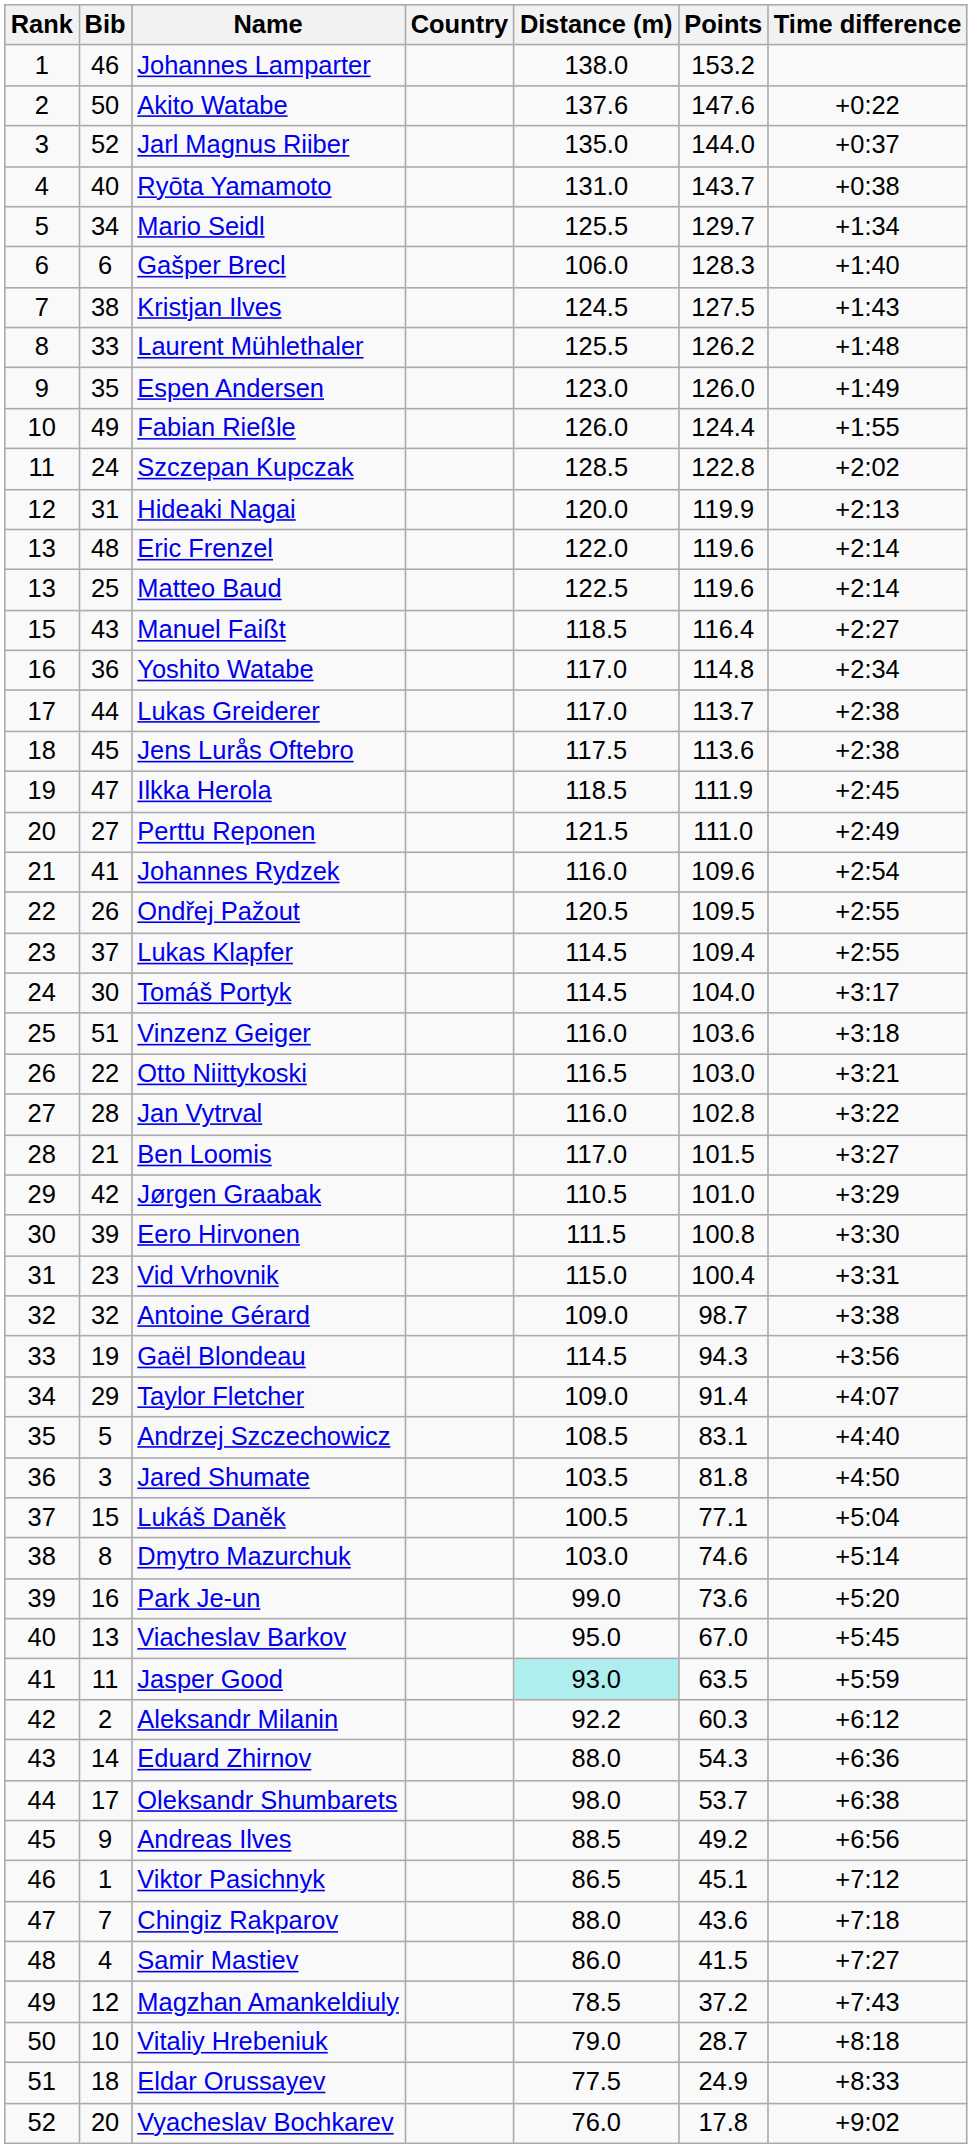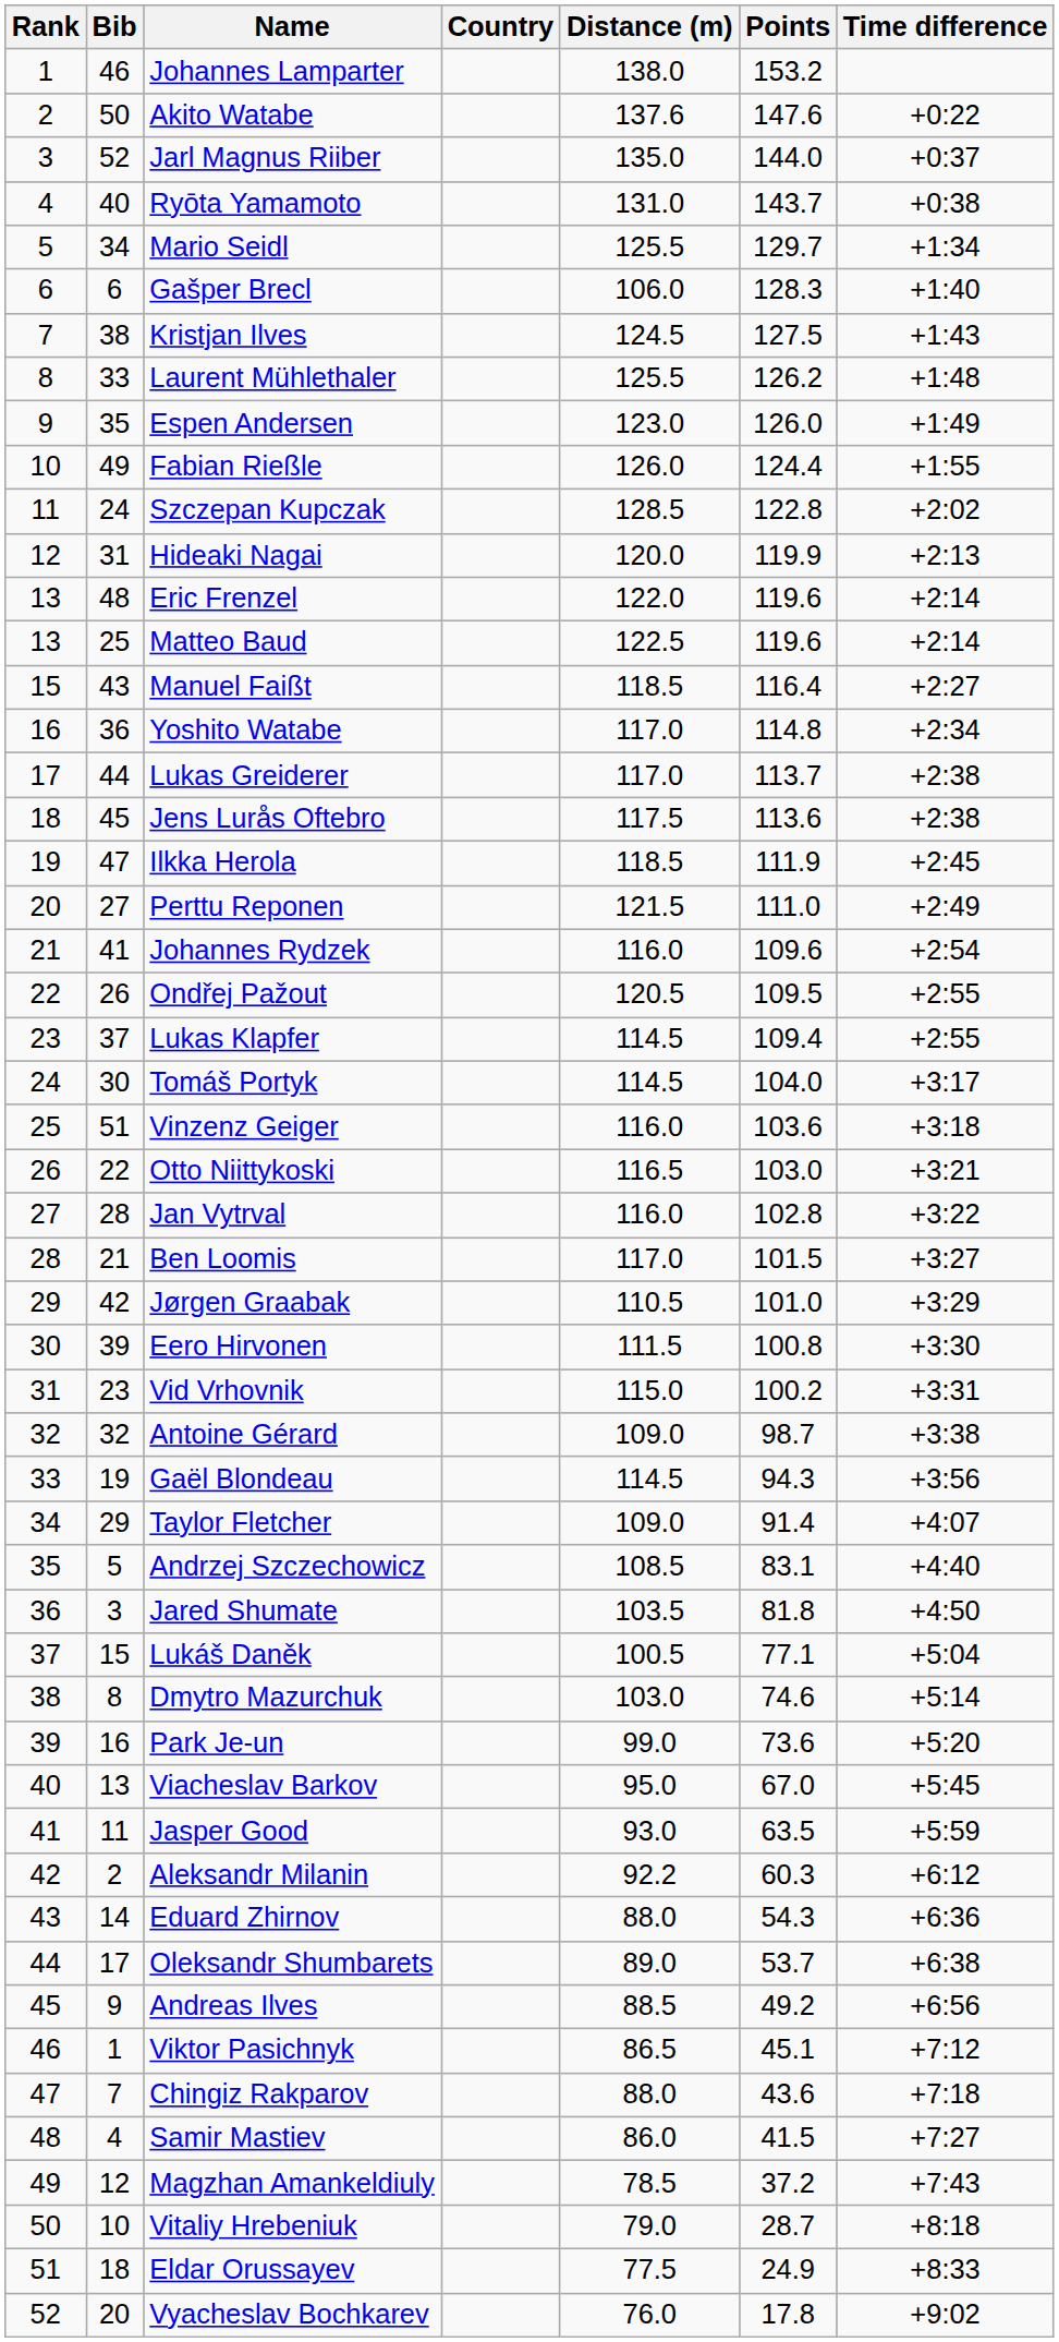 <table class="wikitable sortable" style="text-align:center">
 <tr>
 <th>Rank</th>
 <th>Bib</th>
 <th>Name</th>
 <th>Country</th>
 <th>Distance (m)</th>
 <th>Points</th>
 <th>Time difference</th>
 </tr>
 <tr>
 <td>1</td>
 <td>46</td>
 <td align=left><a href='#'>Johannes Lamparter</a></td>
 <td align=left></td>
 <td>138.0</td>
 <td>153.2</td>
 <td></td>
 </tr>
 <tr>
 <td>2</td>
 <td>50</td>
 <td align=left><a href='#'>Akito Watabe</a></td>
 <td align=left></td>
 <td>137.6</td>
 <td>147.6</td>
 <td>+0:22</td>
 </tr>
 <tr>
 <td>3</td>
 <td>52</td>
 <td align=left><a href='#'>Jarl Magnus Riiber</a></td>
 <td align=left></td>
 <td>135.0</td>
 <td>144.0</td>
 <td>+0:37</td>
 </tr>
 <tr>
 <td>4</td>
 <td>40</td>
 <td align=left><a href='#'>Ryōta Yamamoto</a></td>
 <td align=left></td>
 <td>131.0</td>
 <td>143.7</td>
 <td>+0:38</td>
 </tr>
 <tr>
 <td>5</td>
 <td>34</td>
 <td align=left><a href='#'>Mario Seidl</a></td>
 <td align=left></td>
 <td>125.5</td>
 <td>129.7</td>
 <td>+1:34</td>
 </tr>
 <tr>
 <td>6</td>
 <td>6</td>
 <td align=left><a href='#'>Gašper Brecl</a></td>
 <td align=left></td>
 <td>106.0</td>
 <td>128.3</td>
 <td>+1:40</td>
 </tr>
 <tr>
 <td>7</td>
 <td>38</td>
 <td align=left><a href='#'>Kristjan Ilves</a></td>
 <td align=left></td>
 <td>124.5</td>
 <td>127.5</td>
 <td>+1:43</td>
 </tr>
 <tr>
 <td>8</td>
 <td>33</td>
 <td align=left><a href='#'>Laurent Mühlethaler</a></td>
 <td align=left></td>
 <td>125.5</td>
 <td>126.2</td>
 <td>+1:48</td>
 </tr>
 <tr>
 <td>9</td>
 <td>35</td>
 <td align=left><a href='#'>Espen Andersen</a></td>
 <td align=left></td>
 <td>123.0</td>
 <td>126.0</td>
 <td>+1:49</td>
 </tr>
 <tr>
 <td>10</td>
 <td>49</td>
 <td align=left><a href='#'>Fabian Rießle</a></td>
 <td align=left></td>
 <td>126.0</td>
 <td>124.4</td>
 <td>+1:55</td>
 </tr>
 <tr>
 <td>11</td>
 <td>24</td>
 <td align=left><a href='#'>Szczepan Kupczak</a></td>
 <td align=left></td>
 <td>128.5</td>
 <td>122.8</td>
 <td>+2:02</td>
 </tr>
 <tr>
 <td>12</td>
 <td>31</td>
 <td align=left><a href='#'>Hideaki Nagai</a></td>
 <td align=left></td>
 <td>120.0</td>
 <td>119.9</td>
 <td>+2:13</td>
 </tr>
 <tr>
 <td>13</td>
 <td>48</td>
 <td align=left><a href='#'>Eric Frenzel</a></td>
 <td align=left></td>
 <td>122.0</td>
 <td>119.6</td>
 <td>+2:14</td>
 </tr>
 <tr>
 <td>13</td>
 <td>25</td>
 <td align=left><a href='#'>Matteo Baud</a></td>
 <td align=left></td>
 <td>122.5</td>
 <td>119.6</td>
 <td>+2:14</td>
 </tr>
 <tr>
 <td>15</td>
 <td>43</td>
 <td align=left><a href='#'>Manuel Faißt</a></td>
 <td align=left></td>
 <td>118.5</td>
 <td>116.4</td>
 <td>+2:27</td>
 </tr>
 <tr>
 <td>16</td>
 <td>36</td>
 <td align=left><a href='#'>Yoshito Watabe</a></td>
 <td align=left></td>
 <td>117.0</td>
 <td>114.8</td>
 <td>+2:34</td>
 </tr>
 <tr>
 <td>17</td>
 <td>44</td>
 <td align=left><a href='#'>Lukas Greiderer</a></td>
 <td align=left></td>
 <td>117.0</td>
 <td>113.7</td>
 <td>+2:38</td>
 </tr>
 <tr>
 <td>18</td>
 <td>45</td>
 <td align=left><a href='#'>Jens Lurås Oftebro</a></td>
 <td align=left></td>
 <td>117.5</td>
 <td>113.6</td>
 <td>+2:38</td>
 </tr>
 <tr>
 <td>19</td>
 <td>47</td>
 <td align=left><a href='#'>Ilkka Herola</a></td>
 <td align=left></td>
 <td>118.5</td>
 <td>111.9</td>
 <td>+2:45</td>
 </tr>
 <tr>
 <td>20</td>
 <td>27</td>
 <td align=left><a href='#'>Perttu Reponen</a></td>
 <td align=left></td>
 <td>121.5</td>
 <td>111.0</td>
 <td>+2:49</td>
 </tr>
 <tr>
 <td>21</td>
 <td>41</td>
 <td align=left><a href='#'>Johannes Rydzek</a></td>
 <td align=left></td>
 <td>116.0</td>
 <td>109.6</td>
 <td>+2:54</td>
 </tr>
 <tr>
 <td>22</td>
 <td>26</td>
 <td align=left><a href='#'>Ondřej Pažout</a></td>
 <td align=left></td>
 <td>120.5</td>
 <td>109.5</td>
 <td>+2:55</td>
 </tr>
 <tr>
 <td>23</td>
 <td>37</td>
 <td align=left><a href='#'>Lukas Klapfer</a></td>
 <td align=left></td>
 <td>114.5</td>
 <td>109.4</td>
 <td>+2:55</td>
 </tr>
 <tr>
 <td>24</td>
 <td>30</td>
 <td align=left><a href='#'>Tomáš Portyk</a></td>
 <td align=left></td>
 <td>114.5</td>
 <td>104.0</td>
 <td>+3:17</td>
 </tr>
 <tr>
 <td>25</td>
 <td>51</td>
 <td align=left><a href='#'>Vinzenz Geiger</a></td>
 <td align=left></td>
 <td>116.0</td>
 <td>103.6</td>
 <td>+3:18</td>
 </tr>
 <tr>
 <td>26</td>
 <td>22</td>
 <td align=left><a href='#'>Otto Niittykoski</a></td>
 <td align=left></td>
 <td>116.5</td>
 <td>103.0</td>
 <td>+3:21</td>
 </tr>
 <tr>
 <td>27</td>
 <td>28</td>
 <td align=left><a href='#'>Jan Vytrval</a></td>
 <td align=left></td>
 <td>116.0</td>
 <td>102.8</td>
 <td>+3:22</td>
 </tr>
 <tr>
 <td>28</td>
 <td>21</td>
 <td align=left><a href='#'>Ben Loomis</a></td>
 <td align=left></td>
 <td>117.0</td>
 <td>101.5</td>
 <td>+3:27</td>
 </tr>
 <tr>
 <td>29</td>
 <td>42</td>
 <td align=left><a href='#'>Jørgen Graabak</a></td>
 <td align=left></td>
 <td>110.5</td>
 <td>101.0</td>
 <td>+3:29</td>
 </tr>
 <tr>
 <td>30</td>
 <td>39</td>
 <td align=left><a href='#'>Eero Hirvonen</a></td>
 <td align=left></td>
 <td>111.5</td>
 <td>100.8</td>
 <td>+3:30</td>
 </tr>
 <tr>
 <td>31</td>
 <td>23</td>
 <td align=left><a href='#'>Vid Vrhovnik</a></td>
 <td align=left></td>
 <td>115.0</td>
-<td>100.4</td>
+<td>100.2</td>
 <td>+3:31</td>
 </tr>
 <tr>
 <td>32</td>
 <td>32</td>
 <td align=left><a href='#'>Antoine Gérard</a></td>
 <td align=left></td>
 <td>109.0</td>
 <td>98.7</td>
 <td>+3:38</td>
 </tr>
 <tr>
 <td>33</td>
 <td>19</td>
 <td align=left><a href='#'>Gaël Blondeau</a></td>
 <td align=left></td>
 <td>114.5</td>
 <td>94.3</td>
 <td>+3:56</td>
 </tr>
 <tr>
 <td>34</td>
 <td>29</td>
 <td align=left><a href='#'>Taylor Fletcher</a></td>
 <td align=left></td>
 <td>109.0</td>
 <td>91.4</td>
 <td>+4:07</td>
 </tr>
 <tr>
 <td>35</td>
 <td>5</td>
 <td align=left><a href='#'>Andrzej Szczechowicz</a></td>
 <td align=left></td>
 <td>108.5</td>
 <td>83.1</td>
 <td>+4:40</td>
 </tr>
 <tr>
 <td>36</td>
 <td>3</td>
 <td align=left><a href='#'>Jared Shumate</a></td>
 <td align=left></td>
 <td>103.5</td>
 <td>81.8</td>
 <td>+4:50</td>
 </tr>
 <tr>
 <td>37</td>
 <td>15</td>
 <td align=left><a href='#'>Lukáš Daněk</a></td>
 <td align=left></td>
 <td>100.5</td>
 <td>77.1</td>
 <td>+5:04</td>
 </tr>
 <tr>
 <td>38</td>
 <td>8</td>
 <td align=left><a href='#'>Dmytro Mazurchuk</a></td>
 <td align=left></td>
 <td>103.0</td>
 <td>74.6</td>
 <td>+5:14</td>
 </tr>
 <tr>
 <td>39</td>
 <td>16</td>
 <td align=left><a href='#'>Park Je-un</a></td>
 <td align=left></td>
 <td>99.0</td>
 <td>73.6</td>
 <td>+5:20</td>
 </tr>
 <tr>
 <td>40</td>
 <td>13</td>
 <td align=left><a href='#'>Viacheslav Barkov</a></td>
 <td align=left></td>
 <td>95.0</td>
 <td>67.0</td>
 <td>+5:45</td>
 </tr>
 <tr>
 <td>41</td>
 <td>11</td>
 <td align=left><a href='#'>Jasper Good</a></td>
 <td align=left></td>
-<td style="background: paleturquoise;">93.0</td>
+<td>93.0</td>
 <td>63.5</td>
 <td>+5:59</td>
 </tr>
 <tr>
 <td>42</td>
 <td>2</td>
 <td align=left><a href='#'>Aleksandr Milanin</a></td>
 <td align=left></td>
 <td>92.2</td>
 <td>60.3</td>
 <td>+6:12</td>
 </tr>
 <tr>
 <td>43</td>
 <td>14</td>
 <td align=left><a href='#'>Eduard Zhirnov</a></td>
 <td align=left></td>
 <td>88.0</td>
 <td>54.3</td>
 <td>+6:36</td>
 </tr>
 <tr>
 <td>44</td>
 <td>17</td>
 <td align=left><a href='#'>Oleksandr Shumbarets</a></td>
 <td align=left></td>
-<td>98.0</td>
+<td>89.0</td>
 <td>53.7</td>
 <td>+6:38</td>
 </tr>
 <tr>
 <td>45</td>
 <td>9</td>
 <td align=left><a href='#'>Andreas Ilves</a></td>
 <td align=left></td>
 <td>88.5</td>
 <td>49.2</td>
 <td>+6:56</td>
 </tr>
 <tr>
 <td>46</td>
 <td>1</td>
 <td align=left><a href='#'>Viktor Pasichnyk</a></td>
 <td align=left></td>
 <td>86.5</td>
 <td>45.1</td>
 <td>+7:12</td>
 </tr>
 <tr>
 <td>47</td>
 <td>7</td>
 <td align=left><a href='#'>Chingiz Rakparov</a></td>
 <td align=left></td>
 <td>88.0</td>
 <td>43.6</td>
 <td>+7:18</td>
 </tr>
 <tr>
 <td>48</td>
 <td>4</td>
 <td align=left><a href='#'>Samir Mastiev</a></td>
 <td align=left></td>
 <td>86.0</td>
 <td>41.5</td>
 <td>+7:27</td>
 </tr>
 <tr>
 <td>49</td>
 <td>12</td>
 <td align=left><a href='#'>Magzhan Amankeldiuly</a></td>
 <td align=left></td>
 <td>78.5</td>
 <td>37.2</td>
 <td>+7:43</td>
 </tr>
 <tr>
 <td>50</td>
 <td>10</td>
 <td align=left><a href='#'>Vitaliy Hrebeniuk</a></td>
 <td align=left></td>
 <td>79.0</td>
 <td>28.7</td>
 <td>+8:18</td>
 </tr>
 <tr>
 <td>51</td>
 <td>18</td>
 <td align=left><a href='#'>Eldar Orussayev</a></td>
 <td align=left></td>
 <td>77.5</td>
 <td>24.9</td>
 <td>+8:33</td>
 </tr>
 <tr>
 <td>52</td>
 <td>20</td>
 <td align=left><a href='#'>Vyacheslav Bochkarev</a></td>
 <td align=left></td>
 <td>76.0</td>
 <td>17.8</td>
 <td>+9:02</td>
 </tr>
 </table>
